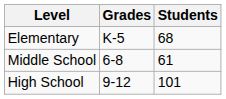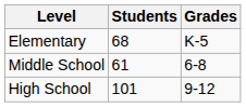 <table class="wikitable">
 <tr>
 <th>Level</th>
+<th>Students</th>
 <th>Grades</th>
-<th>Students</th>
 </tr>
 <tr>
 <td>Elementary</td>
+<td>68</td>
 <td>K-5</td>
-<td>68</td>
 </tr>
 <tr>
 <td>Middle School</td>
+<td>61</td>
 <td>6-8</td>
-<td>61</td>
 </tr>
 <tr>
 <td>High School</td>
+<td>101</td>
 <td>9-12</td>
-<td>101</td>
 </tr>
 </table>
